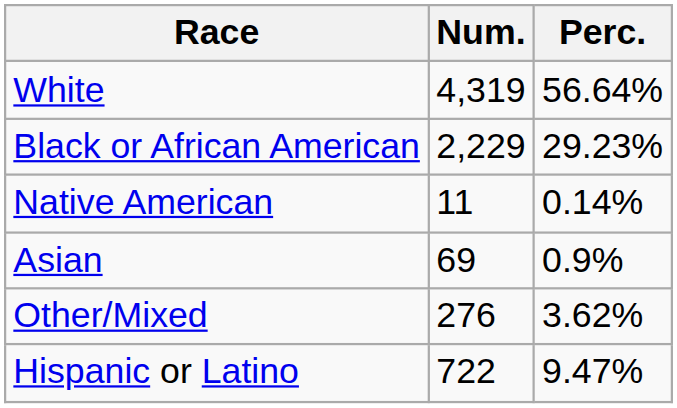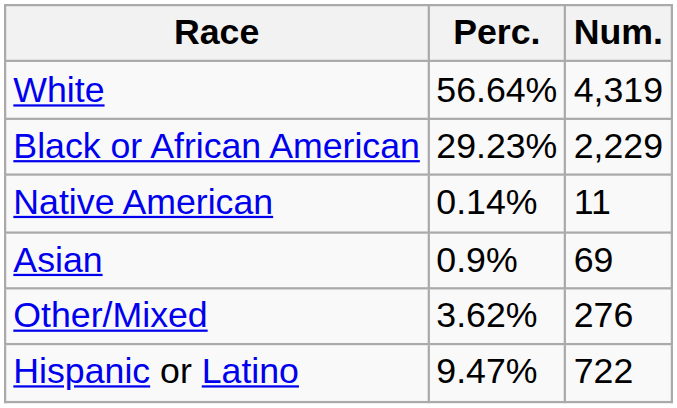 <table class="wikitable">
 <tr>
 <th>Race</th>
+<th>Perc.</th>
 <th>Num.</th>
-<th>Perc.</th>
 </tr>
 <tr>
 <td><a href='#'>White</a></td>
+<td>56.64%</td>
 <td>4,319</td>
-<td>56.64%</td>
 </tr>
 <tr>
 <td><a href='#'>Black or African American</a></td>
+<td>29.23%</td>
 <td>2,229</td>
-<td>29.23%</td>
 </tr>
 <tr>
 <td><a href='#'>Native American</a></td>
+<td>0.14%</td>
 <td>11</td>
-<td>0.14%</td>
 </tr>
 <tr>
 <td><a href='#'>Asian</a></td>
+<td>0.9%</td>
 <td>69</td>
-<td>0.9%</td>
 </tr>
 <tr>
 <td><a href='#'>Other/Mixed</a></td>
+<td>3.62%</td>
 <td>276</td>
-<td>3.62%</td>
 </tr>
 <tr>
 <td><a href='#'>Hispanic</a> or <a href='#'>Latino</a></td>
+<td>9.47%</td>
 <td>722</td>
-<td>9.47%</td>
 </tr>
 </table>
